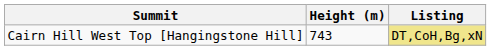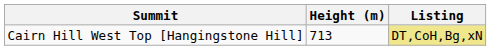 <table class="wikitable sortable">
 <tr>
 <th>Summit</th>
 <th>Height (m)</th>
 <th>Listing</th>
 </tr>
 <tr>
 <td>Cairn Hill West Top [Hangingstone Hill]</td>
-<td>743</td>
+<td>713</td>
 <td style="background: khaki;">DT,CoH,Bg,xN</td>
 </tr>
 </table>
